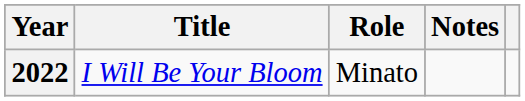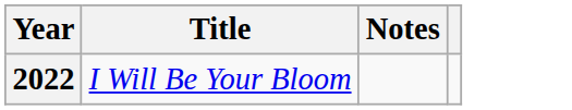 <table class="wikitable sortable plainrowheaders">
 <tr>
 <th scope="col">Year</th>
 <th scope="col">Title</th>
-<th scope="col">Role</th>
 <th scope="col" class="unsortable">Notes</th>
 <th scope="col" class="unsortable"></th>
 </tr>
 <tr>
 <th scope="row">2022</th>
 <td><em><a href='#'>I Will Be Your Bloom</a></em></td>
-<td>Minato</td>
 <td></td>
 <td style="text-align:center"></td>
 </tr>
 </table>
